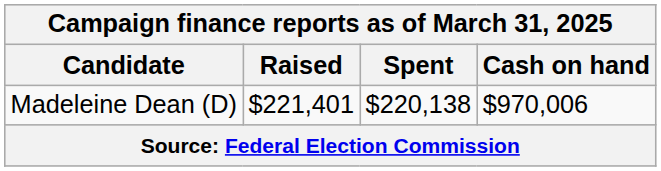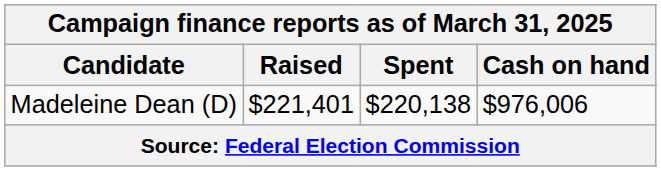 <table class="wikitable sortable">
 <tr>
 <th colspan=4>Campaign finance reports as of March 31, 2025</th>
 </tr>
 <tr style="text-align:center;">
 <th>Candidate</th>
 <th>Raised</th>
 <th>Spent</th>
 <th>Cash on hand</th>
 </tr>
 <tr>
 <td>Madeleine Dean (D)</td>
 <td>$221,401</td>
 <td>$220,138</td>
-<td>$970,006</td>
+<td>$976,006</td>
 </tr>
 <tr>
 <th colspan="4"><small>Source: <a href='#'>Federal Election Commission</a></small></th>
 </tr>
 </table>
